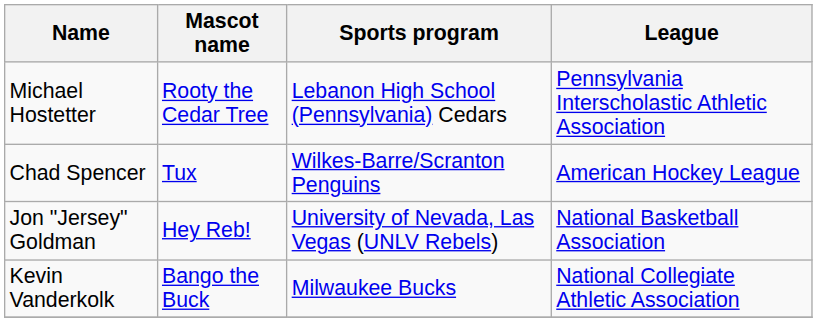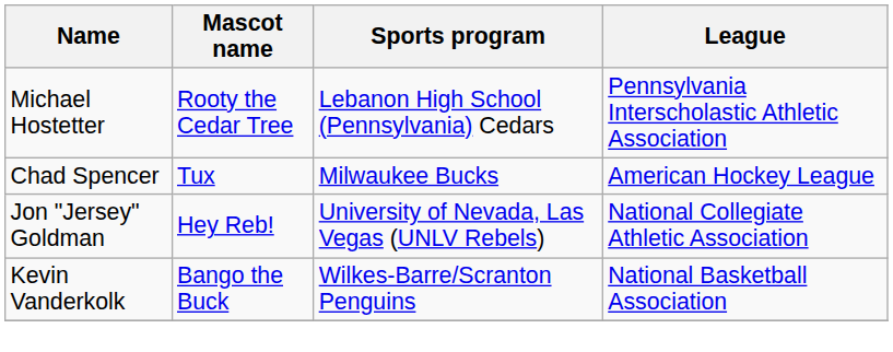 <table class="wikitable">
 <tr>
 <th>Name</th>
 <th><strong>Mascot name</strong></th>
 <th><strong>Sports program</strong></th>
 <th>League</th>
 </tr>
 <tr>
 <td>Michael Hostetter</td>
 <td><a href='#'>Rooty the Cedar Tree</a></td>
 <td><a href='#'>Lebanon High School (Pennsylvania)</a> Cedars</td>
 <td><a href='#'>Pennsylvania Interscholastic Athletic Association</a></td>
 </tr>
 <tr>
 <td>Chad Spencer</td>
 <td><a href='#'>Tux</a></td>
-<td><a href='#'>Wilkes-Barre/Scranton Penguins</a></td>
+<td><a href='#'>Milwaukee Bucks</a></td>
 <td><a href='#'>American Hockey League</a></td>
 </tr>
 <tr>
 <td>Jon "Jersey" Goldman</td>
 <td><a href='#'>Hey Reb!</a></td>
 <td><a href='#'>University of Nevada, Las Vegas</a> (<a href='#'>UNLV Rebels</a>)</td>
-<td><a href='#'>National Basketball Association</a></td>
+<td><a href='#'>National Collegiate Athletic Association</a></td>
 </tr>
 <tr>
 <td>Kevin Vanderkolk</td>
 <td><a href='#'>Bango the Buck</a></td>
-<td><a href='#'>Milwaukee Bucks</a></td>
-<td><a href='#'>National Collegiate Athletic Association</a></td>
+<td><a href='#'>Wilkes-Barre/Scranton Penguins</a></td>
+<td><a href='#'>National Basketball Association</a></td>
 </tr>
 <tr>
 </tr>
 </table>
